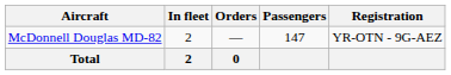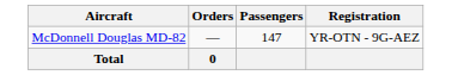 <table class="wikitable" style="margin:0.5em auto">
 <tr>
 <th>Aircraft</th>
-<th>In fleet</th>
 <th>Orders</th>
 <th>Passengers</th>
 <th>Registration</th>
 </tr>
 <tr>
 <td><a href='#'>McDonnell Douglas MD-82</a></td>
-<td align=center>2</td>
 <td align=center>—</td>
 <td align=center>147</td>
 <td align=center>YR-OTN - 9G-AEZ</td>
 </tr>
 <tr>
 <th>Total</th>
-<th>2</th>
 <th>0</th>
 <th></th>
 <th></th>
 </tr>
 </table>
